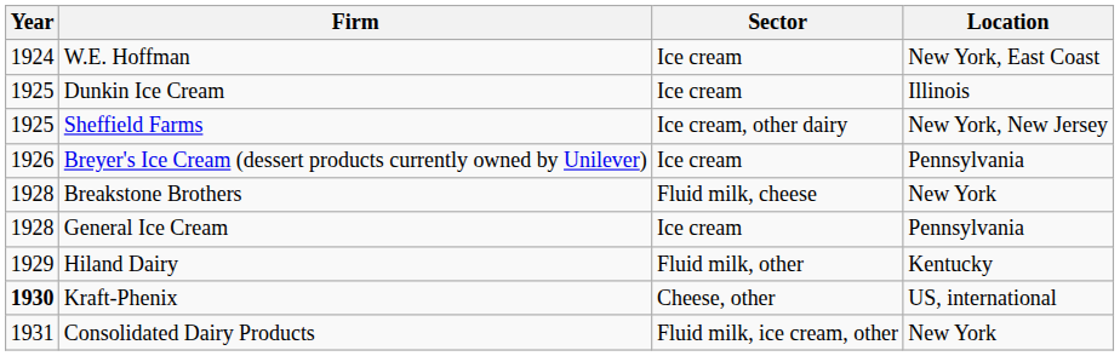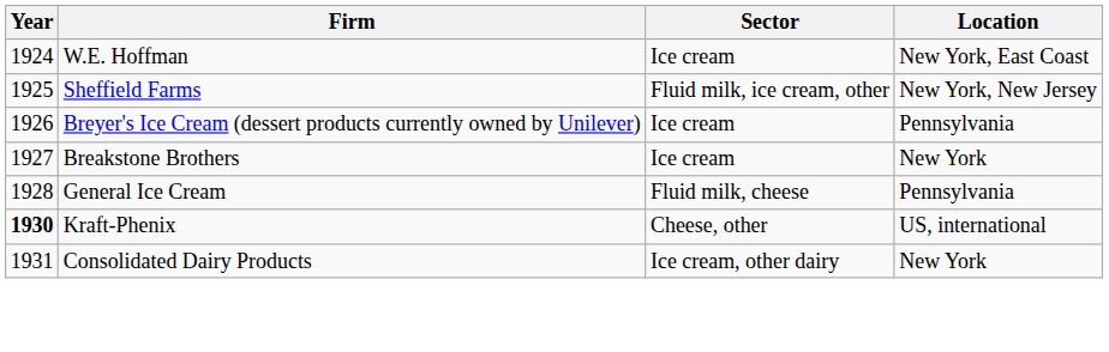 <table class="wikitable">
 <tr>
 <th>Year</th>
 <th>Firm</th>
 <th>Sector</th>
 <th>Location</th>
 </tr>
 <tr>
 <td>1924</td>
 <td>W.E. Hoffman</td>
 <td>Ice cream</td>
 <td>New York, East Coast</td>
 </tr>
 <tr>
 <td>1925</td>
-<td>Dunkin Ice Cream</td>
-<td>Ice cream</td>
-<td>Illinois</td>
-</tr>
-<tr>
-<td>1925</td>
 <td><a href='#'>Sheffield Farms</a></td>
-<td>Ice cream, other dairy</td>
+<td>Fluid milk, ice cream, other</td>
 <td>New York, New Jersey</td>
 </tr>
 <tr>
 <td>1926</td>
 <td><a href='#'>Breyer's Ice Cream</a> (dessert products currently owned by <a href='#'>Unilever</a>)</td>
 <td>Ice cream</td>
 <td>Pennsylvania</td>
 </tr>
 <tr>
-<td>1928</td>
+<td>1927</td>
 <td>Breakstone Brothers</td>
-<td>Fluid milk, cheese</td>
+<td>Ice cream</td>
 <td>New York</td>
 </tr>
 <tr>
 <td>1928</td>
 <td>General Ice Cream</td>
-<td>Ice cream</td>
+<td>Fluid milk, cheese</td>
 <td>Pennsylvania</td>
-</tr>
-<tr>
-<td>1929</td>
-<td>Hiland Dairy</td>
-<td>Fluid milk, other</td>
-<td>Kentucky</td>
 </tr>
 <tr>
 <td><strong>1930</strong></td>
 <td>Kraft-Phenix</td>
 <td>Cheese, other</td>
 <td>US, international</td>
 </tr>
 <tr>
 <td>1931</td>
 <td>Consolidated Dairy Products</td>
-<td>Fluid milk, ice cream, other</td>
+<td>Ice cream, other dairy</td>
 <td>New York</td>
 </tr>
 </table>
